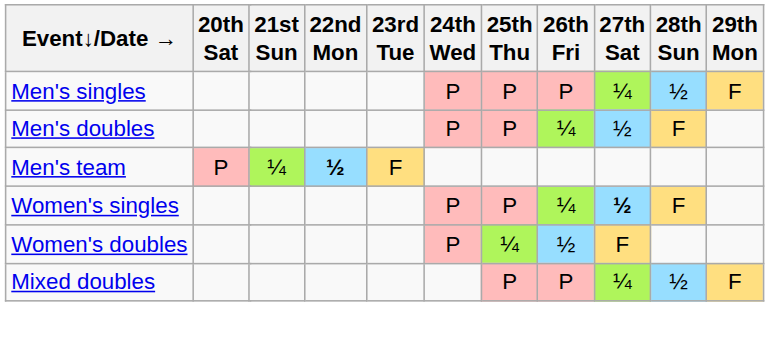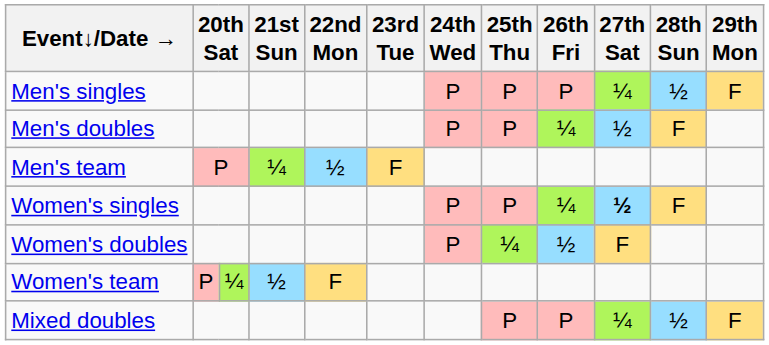 <table class="wikitable" style="margin:0.5em auto; font-size:90%; line-height:1.25em; text-align:center;">
 <tr>
 <th>Event↓/Date →</th>
 <th colspan=2>20th<br>Sat</th>
 <th>21st<br>Sun</th>
 <th>22nd<br>Mon</th>
 <th>23rd<br>Tue</th>
 <th>24th<br>Wed</th>
 <th>25th<br>Thu</th>
 <th>26th<br>Fri</th>
 <th>27th<br>Sat</th>
 <th>28th<br>Sun</th>
 <th>29th<br>Mon</th>
 </tr>
 <tr>
 <td align="left"><a href='#'>Men's singles</a></td>
 <td colspan=2></td>
 <td></td>
 <td></td>
 <td></td>
 <td bgcolor="#FFBBBB">P</td>
 <td bgcolor="#FFBBBB">P</td>
 <td bgcolor="#FFBBBB">P</td>
 <td bgcolor="#AFF55B">¼</td>
 <td bgcolor="#97DEFF">½</td>
 <td bgcolor="#FFDF80">F</td>
 </tr>
 <tr>
 <td align="left"><a href='#'>Men's doubles</a></td>
 <td colspan=2></td>
 <td></td>
 <td></td>
 <td></td>
 <td bgcolor="#FFBBBB">P</td>
 <td bgcolor="#FFBBBB">P</td>
 <td bgcolor="#AFF55B">¼</td>
 <td bgcolor="#97DEFF">½</td>
 <td bgcolor="#FFDF80">F</td>
 <td></td>
 </tr>
 <tr>
 <td align="left"><a href='#'>Men's team</a></td>
 <td colspan=2 bgcolor="#FFBBBB">P</td>
 <td bgcolor="#AFF55B">¼</td>
-<td bgcolor="#97DEFF"><strong>½</strong></td>
+<td bgcolor="#97DEFF">½</td>
 <td bgcolor="#FFDF80">F</td>
 <td></td>
 <td></td>
 <td></td>
 <td></td>
 <td></td>
 <td></td>
 </tr>
 <tr>
 <td align="left"><a href='#'>Women's singles</a></td>
 <td colspan=2></td>
 <td></td>
 <td></td>
 <td></td>
 <td bgcolor="#FFBBBB">P</td>
 <td bgcolor="#FFBBBB">P</td>
 <td bgcolor="#AFF55B">¼</td>
 <td bgcolor="#97DEFF"><strong>½</strong></td>
 <td bgcolor="#FFDF80">F</td>
 <td></td>
 </tr>
 <tr>
 <td align="left"><a href='#'>Women's doubles</a></td>
 <td colspan=2></td>
 <td></td>
 <td></td>
 <td></td>
 <td bgcolor="#FFBBBB">P</td>
 <td bgcolor="#AFF55B">¼</td>
 <td bgcolor="#97DEFF">½</td>
 <td bgcolor="#FFDF80">F</td>
 <td></td>
 <td></td>
 </tr>
 <tr>
+<td align="left"><a href='#'>Women's team</a></td>
+<td bgcolor="#FFBBBB">P</td>
+<td bgcolor="#AFF55B">¼</td>
+<td bgcolor="#97DEFF">½</td>
+<td bgcolor="#FFDF80">F</td>
+<td></td>
+<td></td>
+<td></td>
+<td></td>
+<td></td>
+<td></td>
+<td></td>
+</tr>
+<tr>
 <td align="left"><a href='#'>Mixed doubles</a></td>
 <td colspan=2></td>
 <td></td>
 <td></td>
 <td></td>
 <td></td>
 <td bgcolor="#FFBBBB">P</td>
 <td bgcolor="#FFBBBB">P</td>
 <td bgcolor="#AFF55B">¼</td>
 <td bgcolor="#97DEFF">½</td>
 <td bgcolor="#FFDF80">F</td>
 </tr>
 </table>
